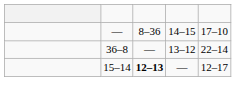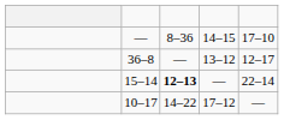 <table class="wikitable" style="text-align:center; font-size:90%;">
 <tr>
 <th width=120> </th>
 <td><strong></strong></td>
 <td><strong></strong></td>
 <td><strong></strong></td>
 <td><strong></strong></td>
 </tr>
 <tr>
 <td style="text-align:left;"></td>
 <td>—</td>
 <td>8–36</td>
 <td>14–15</td>
 <td>17–10</td>
 </tr>
 <tr>
 <td style="text-align:left;"></td>
 <td>36–8</td>
 <td>—</td>
 <td>13–12</td>
-<td>22–14</td>
+<td>12–17</td>
 </tr>
 <tr>
 <td style="text-align:left;"></td>
 <td>15–14</td>
 <td><strong>12–13</strong></td>
 <td>—</td>
-<td>12–17</td>
+<td>22–14</td>
+</tr>
+<tr>
+<td style="text-align:left;"></td>
+<td>10–17</td>
+<td>14–22</td>
+<td>17–12</td>
+<td>—</td>
 </tr>
 </table>
